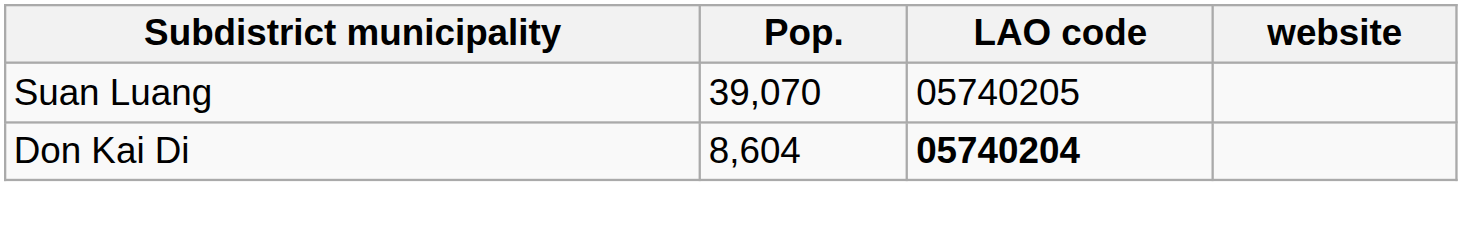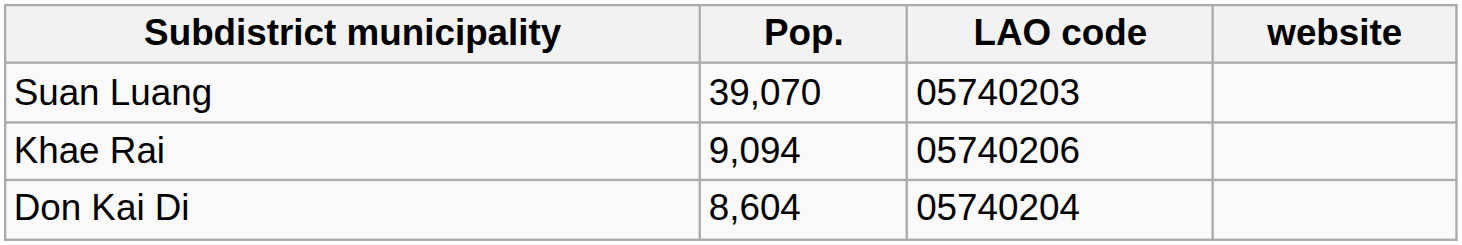 <table class="wikitable" style="width:50%;">
 <tr>
 <th>Subdistrict municipality</th>
 <th>Pop.</th>
 <th>LAO code</th>
 <th>website</th>
 </tr>
 <tr>
 <td>Suan Luang</td>
 <td>39,070</td>
-<td>05740205</td>
+<td>05740203</td>
+<td></td>
+</tr>
+<tr>
+<td>Khae Rai</td>
+<td>9,094</td>
+<td>05740206</td>
 <td></td>
 </tr>
 <tr>
 <td>Don Kai Di</td>
 <td>8,604</td>
-<td><strong>05740204</strong></td>
+<td>05740204</td>
 <td></td>
 </tr>
 </table>
